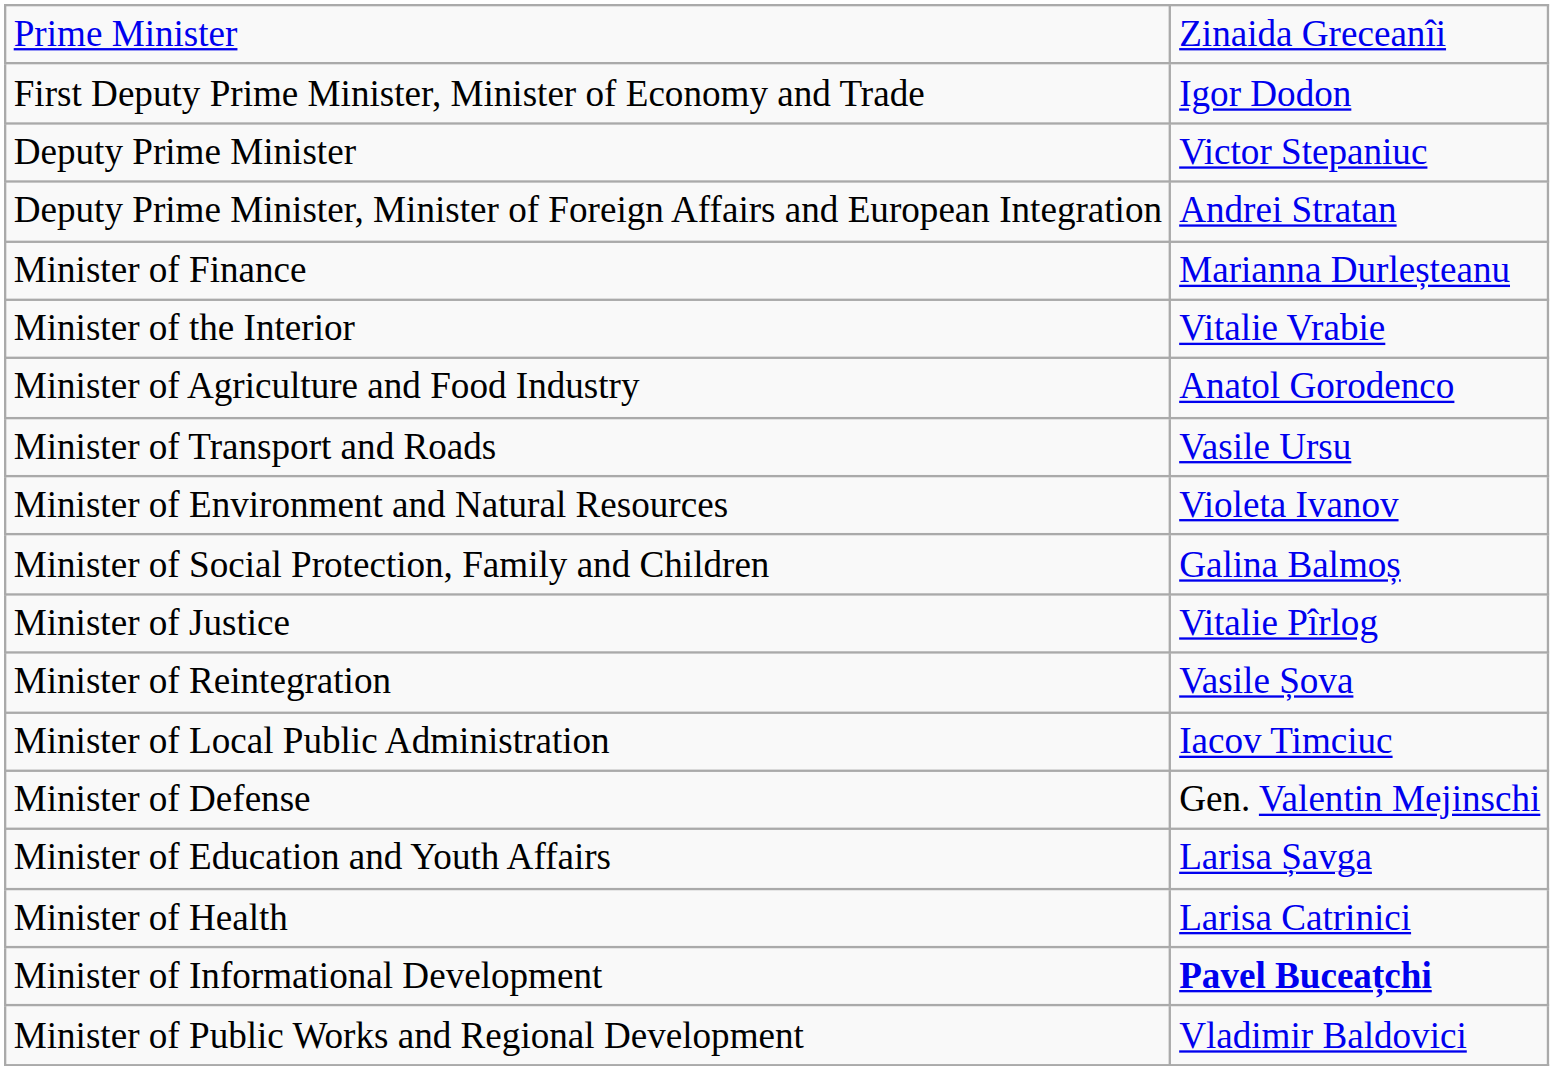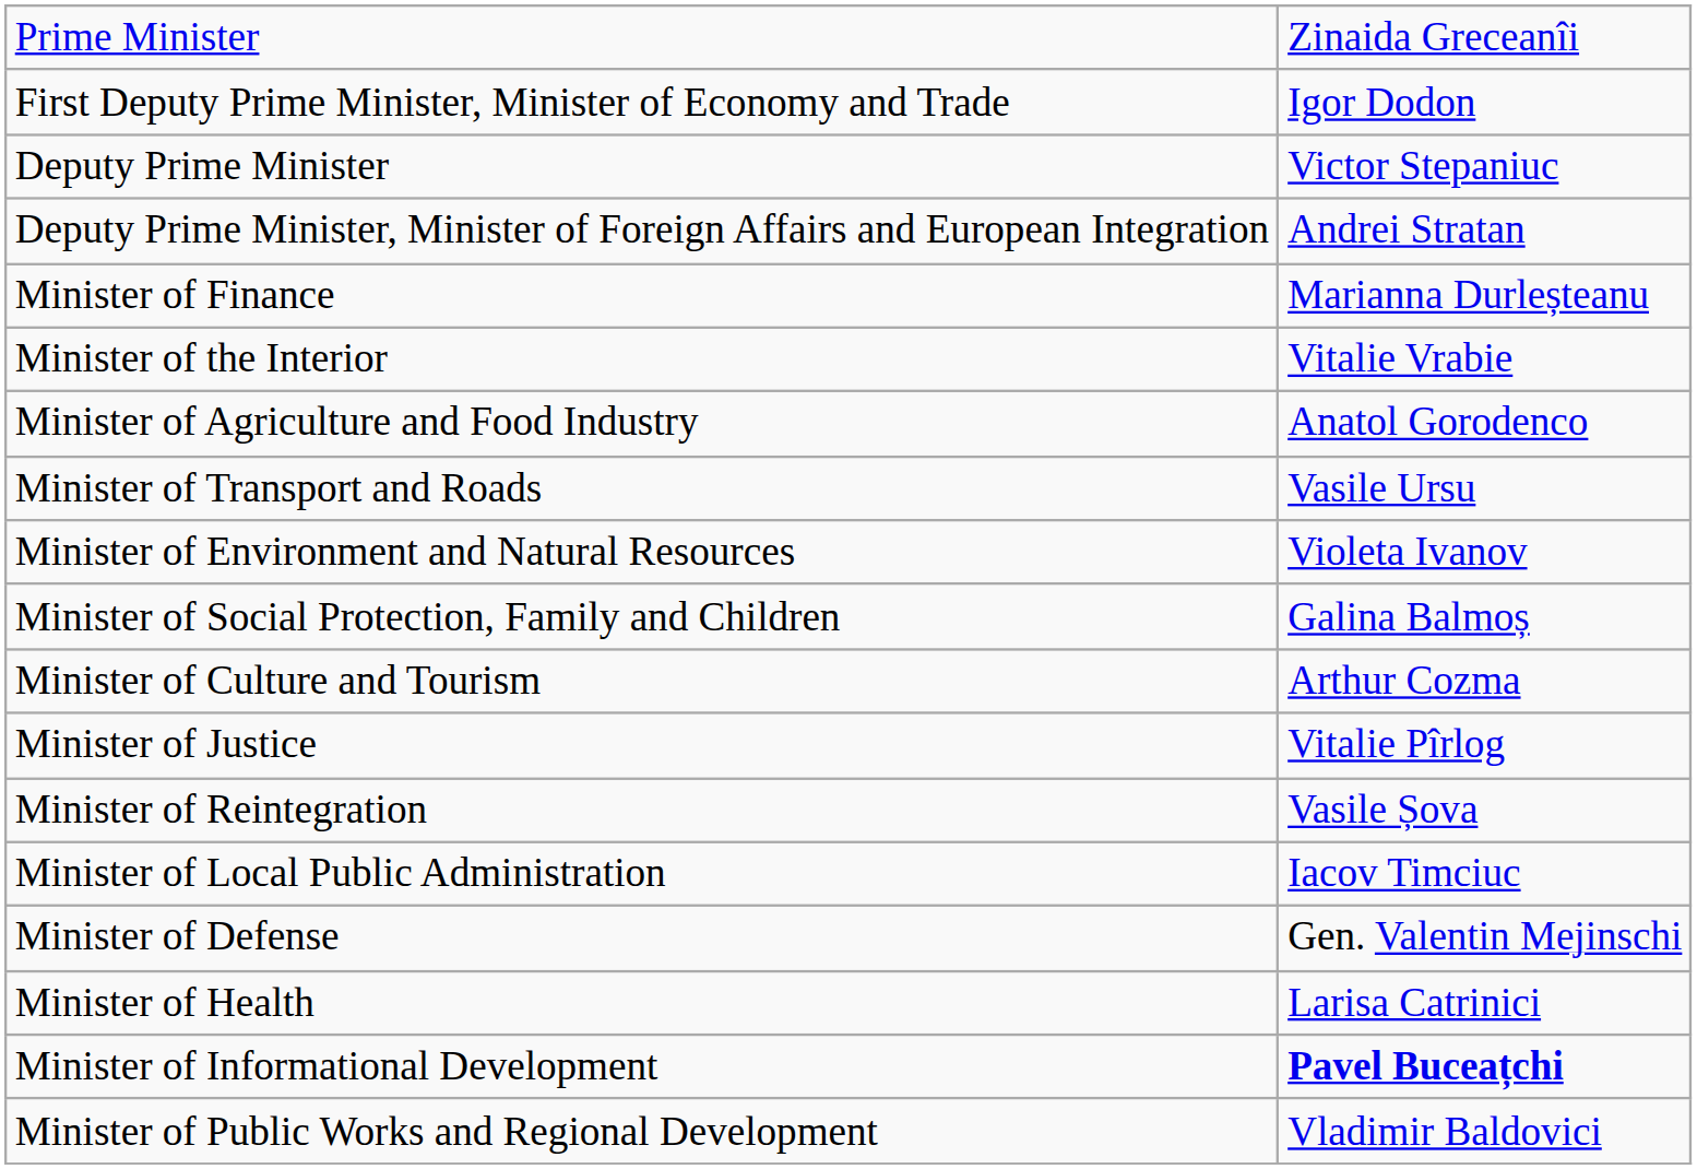 <table class="wikitable">
 <tr>
 <td><a href='#'>Prime Minister</a></td>
 <td><a href='#'>Zinaida Greceanîi</a></td>
 </tr>
 <tr>
 <td>First Deputy Prime Minister, Minister of Economy and Trade</td>
 <td><a href='#'>Igor Dodon</a></td>
 </tr>
 <tr>
 <td>Deputy Prime Minister</td>
 <td><a href='#'>Victor Stepaniuc</a></td>
 </tr>
 <tr>
 <td>Deputy Prime Minister, Minister of Foreign Affairs and European Integration</td>
 <td><a href='#'>Andrei Stratan</a></td>
 </tr>
 <tr>
 <td>Minister of Finance</td>
 <td><a href='#'>Marianna Durleșteanu</a></td>
 </tr>
 <tr>
 <td>Minister of the Interior</td>
 <td><a href='#'>Vitalie Vrabie</a></td>
 </tr>
 <tr>
 <td>Minister of Agriculture and Food Industry</td>
 <td><a href='#'>Anatol Gorodenco</a></td>
 </tr>
 <tr>
 <td>Minister of Transport and Roads</td>
 <td><a href='#'>Vasile Ursu</a></td>
 </tr>
 <tr>
 <td>Minister of Environment and Natural Resources</td>
 <td><a href='#'>Violeta Ivanov</a></td>
 </tr>
 <tr>
 <td>Minister of Social Protection, Family and Children</td>
 <td><a href='#'>Galina Balmoș</a></td>
 </tr>
 <tr>
+<td>Minister of Culture and Tourism</td>
+<td><a href='#'>Arthur Cozma</a></td>
+</tr>
+<tr>
 <td>Minister of Justice</td>
 <td><a href='#'>Vitalie Pîrlog</a></td>
 </tr>
 <tr>
 <td>Minister of Reintegration</td>
 <td><a href='#'>Vasile Șova</a></td>
 </tr>
 <tr>
 <td>Minister of Local Public Administration</td>
 <td><a href='#'>Iacov Timciuc</a></td>
 </tr>
 <tr>
 <td>Minister of Defense</td>
 <td>Gen. <a href='#'>Valentin Mejinschi</a></td>
 </tr>
 <tr>
-<td>Minister of Education and Youth Affairs</td>
-<td><a href='#'>Larisa Șavga</a></td>
-</tr>
-<tr>
 <td>Minister of Health</td>
 <td><a href='#'>Larisa Catrinici</a></td>
 </tr>
 <tr>
 <td>Minister of Informational Development</td>
 <td><strong><a href='#'>Pavel Buceațchi</a></strong></td>
 </tr>
 <tr>
 <td>Minister of Public Works and Regional Development</td>
 <td><a href='#'>Vladimir Baldovici</a></td>
 </tr>
 <tr>
 </tr>
 </table>
